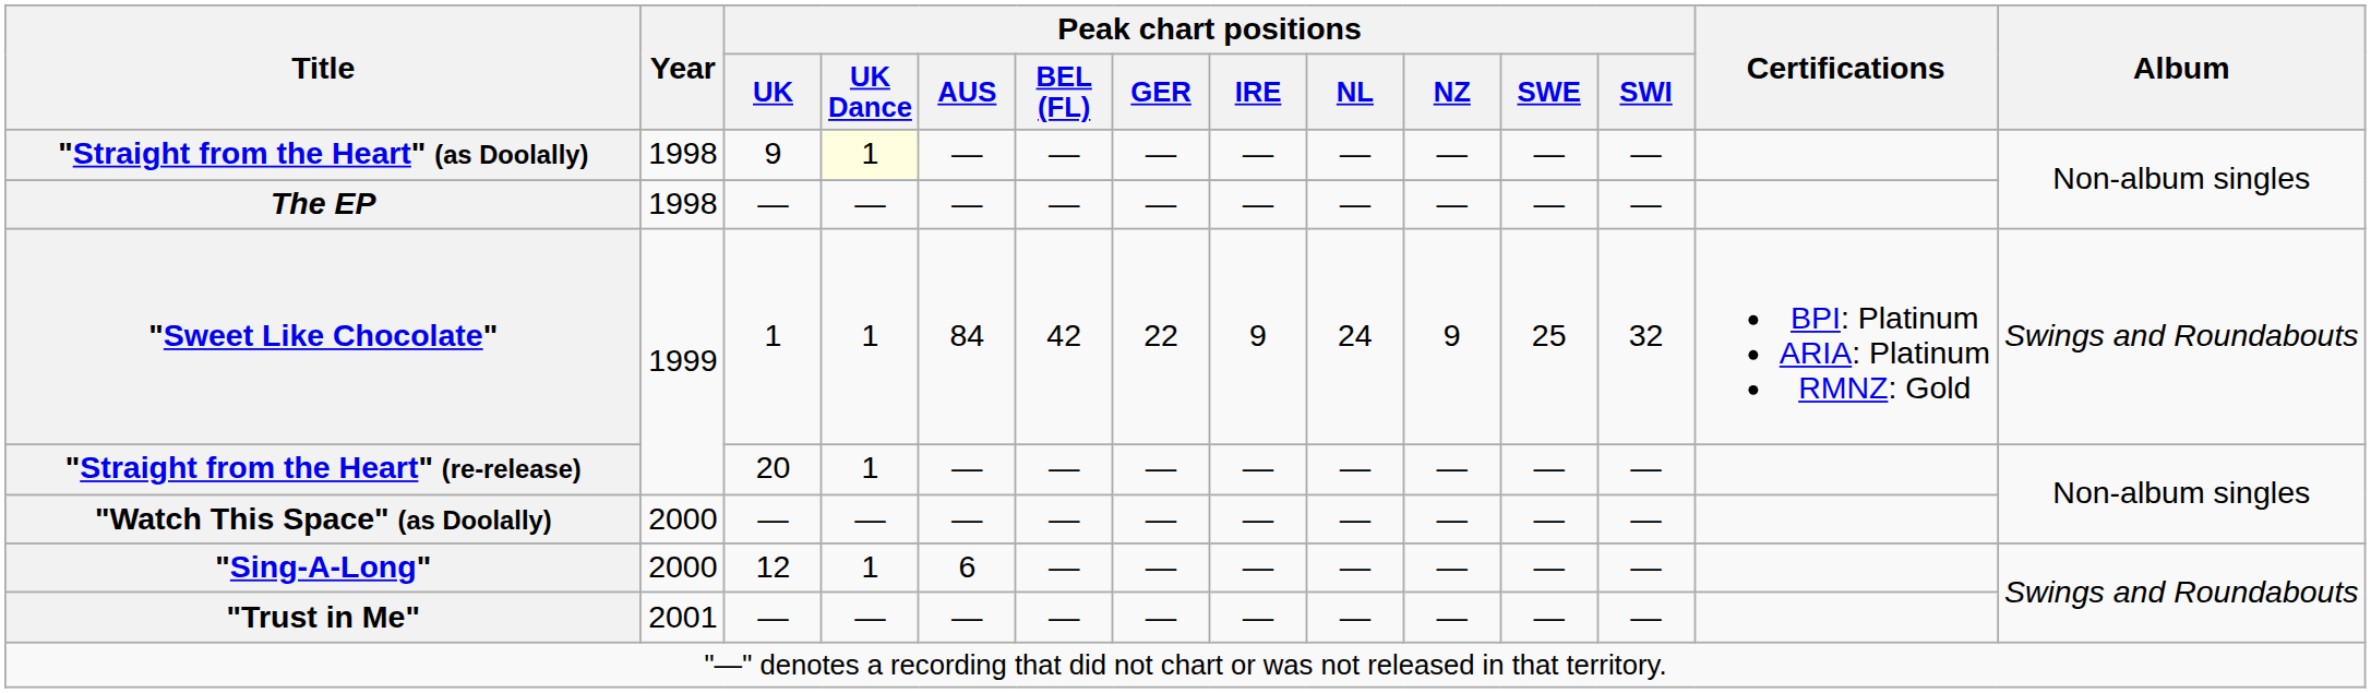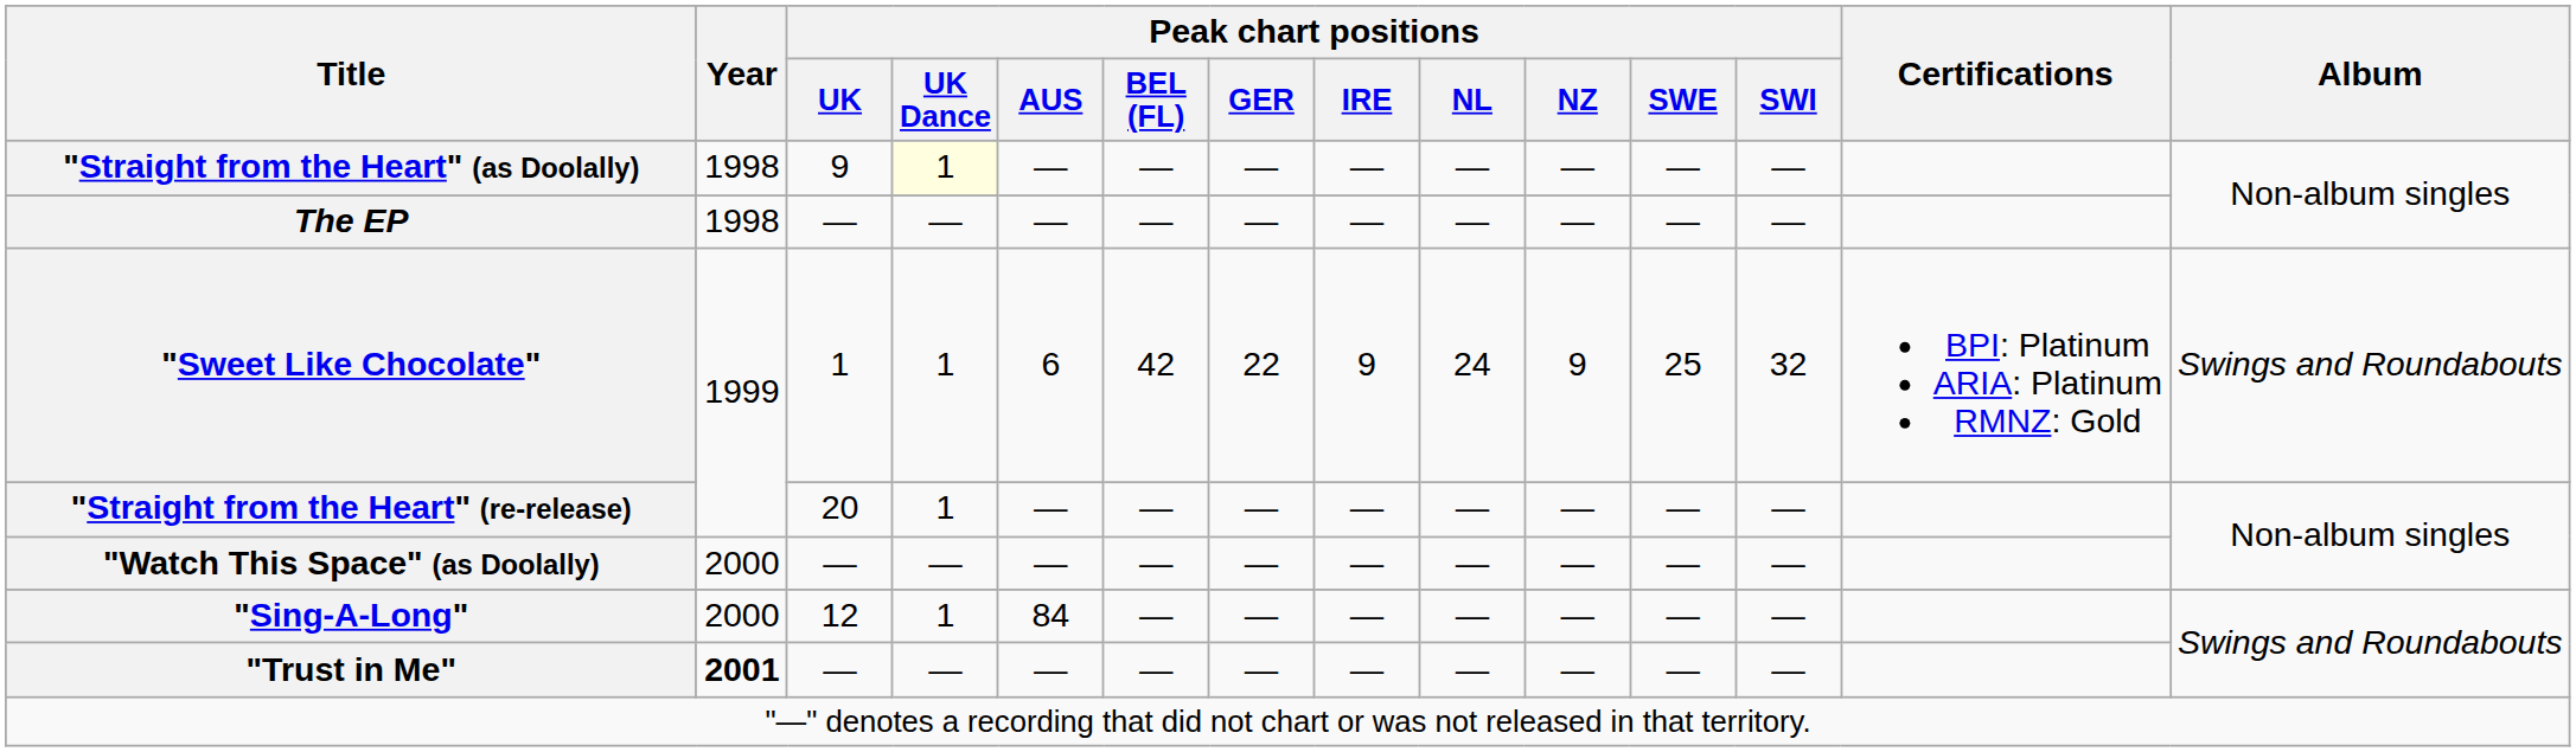 <table class="wikitable plainrowheaders" style="text-align:center;">
 <tr>
 <th scope="col" rowspan="2" style="width:20em;">Title</th>
 <th scope="col" rowspan="2">Year</th>
 <th scope="col" colspan="10">Peak chart positions</th>
 <th scope="col" rowspan="2">Certifications</th>
 <th scope="col" rowspan="2">Album</th>
 </tr>
 <tr>
 <th style="width:3em;font-size:90%;"><a href='#'>UK</a><br></th>
 <th style="width:3em;font-size:90%;"><a href='#'>UK Dance</a></th>
 <th style="width:3em;font-size:90%;"><a href='#'>AUS</a><br></th>
 <th style="width:3em;font-size:90%;"><a href='#'>BEL<br>(FL)</a><br></th>
 <th style="width:3em;font-size:90%;"><a href='#'>GER</a><br></th>
 <th style="width:3em;font-size:90%;"><a href='#'>IRE</a><br></th>
 <th style="width:3em;font-size:90%;"><a href='#'>NL</a><br></th>
 <th style="width:3em;font-size:90%;"><a href='#'>NZ</a><br></th>
 <th style="width:3em;font-size:90%;"><a href='#'>SWE</a><br></th>
 <th style="width:3em;font-size:90%;"><a href='#'>SWI</a><br></th>
 </tr>
 <tr>
 <th scope="row">"<a href='#'>Straight from the Heart</a>" <small>(as Doolally)</small></th>
 <td>1998</td>
 <td>9</td>
 <td style="background: lightyellow;">1</td>
 <td>—</td>
 <td>—</td>
 <td>—</td>
 <td>—</td>
 <td>—</td>
 <td>—</td>
 <td>—</td>
 <td>—</td>
 <td></td>
 <td rowspan="2">Non-album singles</td>
 </tr>
 <tr>
 <th scope="row"><em>The EP</em></th>
 <td>1998</td>
 <td>—</td>
 <td>—</td>
 <td>—</td>
 <td>—</td>
 <td>—</td>
 <td>—</td>
 <td>—</td>
 <td>—</td>
 <td>—</td>
 <td>—</td>
 <td></td>
 </tr>
 <tr>
 <th scope="row">"<a href='#'>Sweet Like Chocolate</a>"</th>
 <td rowspan="2">1999</td>
 <td>1</td>
 <td>1</td>
-<td>84</td>
+<td>6</td>
 <td>42</td>
 <td>22</td>
 <td>9</td>
 <td>24</td>
 <td>9</td>
 <td>25</td>
 <td>32</td>
 <td><br><ul><li><a href='#'>BPI</a>: Platinum</li><li><a href='#'>ARIA</a>: Platinum</li><li><a href='#'>RMNZ</a>: Gold</li></ul></td>
 <td><em>Swings and Roundabouts</em></td>
 </tr>
 <tr>
 <th scope="row">"<a href='#'>Straight from the Heart</a>" <small>(re-release)</small></th>
 <td>20</td>
 <td>1</td>
 <td>—</td>
 <td>—</td>
 <td>—</td>
 <td>—</td>
 <td>—</td>
 <td>—</td>
 <td>—</td>
 <td>—</td>
 <td></td>
 <td rowspan="2">Non-album singles</td>
 </tr>
 <tr>
 <th scope="row">"Watch This Space" <small>(as Doolally)</small></th>
 <td>2000</td>
 <td>—</td>
 <td>—</td>
 <td>—</td>
 <td>—</td>
 <td>—</td>
 <td>—</td>
 <td>—</td>
 <td>—</td>
 <td>—</td>
 <td>—</td>
 <td></td>
 </tr>
 <tr>
 <th scope="row">"<a href='#'>Sing-A-Long</a>"</th>
 <td>2000</td>
 <td>12</td>
 <td>1</td>
-<td>6</td>
+<td>84</td>
 <td>—</td>
 <td>—</td>
 <td>—</td>
 <td>—</td>
 <td>—</td>
 <td>—</td>
 <td>—</td>
 <td></td>
 <td rowspan="2"><em>Swings and Roundabouts</em></td>
 </tr>
 <tr>
 <th scope="row">"Trust in Me"</th>
-<td>2001</td>
+<td><strong>2001</strong></td>
 <td>—</td>
 <td>—</td>
 <td>—</td>
 <td>—</td>
 <td>—</td>
 <td>—</td>
 <td>—</td>
 <td>—</td>
 <td>—</td>
 <td>—</td>
 <td></td>
 </tr>
 <tr>
 <td colspan="14" style="font-size:90%">"—" denotes a recording that did not chart or was not released in that territory.</td>
 </tr>
 </table>
